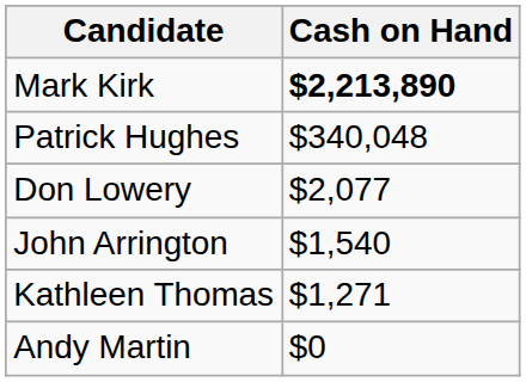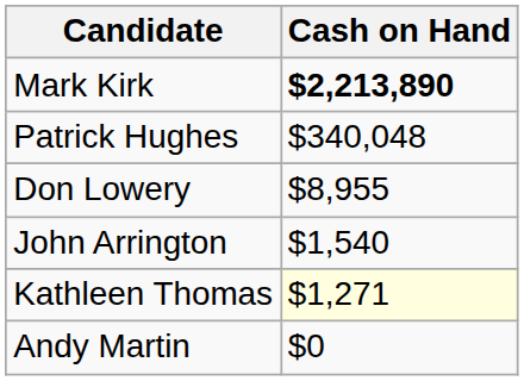 <table class="wikitable">
 <tr>
 <th>Candidate</th>
 <th>Cash on Hand</th>
 </tr>
 <tr>
 <td>Mark Kirk</td>
 <td><strong>$2,213,890</strong></td>
 </tr>
 <tr>
 <td>Patrick Hughes</td>
 <td>$340,048</td>
 </tr>
 <tr>
 <td>Don Lowery</td>
-<td>$2,077</td>
+<td>$8,955</td>
 </tr>
 <tr>
 <td>John Arrington</td>
 <td>$1,540</td>
 </tr>
 <tr>
 <td>Kathleen Thomas</td>
-<td>$1,271</td>
+<td style="background: lightyellow;">$1,271</td>
 </tr>
 <tr>
 <td>Andy Martin</td>
 <td>$0</td>
 </tr>
 </table>
